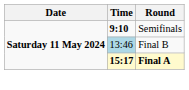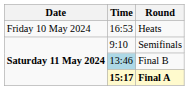 <table class="wikitable">
 <tr>
 <th>Date</th>
 <th>Time</th>
 <th>Round</th>
 </tr>
 <tr>
+<td>Friday 10 May 2024</td>
+<td>16:53</td>
+<td>Heats</td>
+</tr>
+<tr>
 <td rowspan=3><strong>Saturday 11 May 2024</strong></td>
-<td><strong>9:10</strong></td>
+<td>9:10</td>
 <td>Semifinals</td>
 </tr>
 <tr>
 <td style="background: lightblue;">13:46</td>
 <td>Final B</td>
 </tr>
 <tr>
 <td style=background:lemonchiffon><strong>15:17</strong></td>
 <td style=background:lemonchiffon><strong>Final A</strong></td>
 </tr>
 </table>
